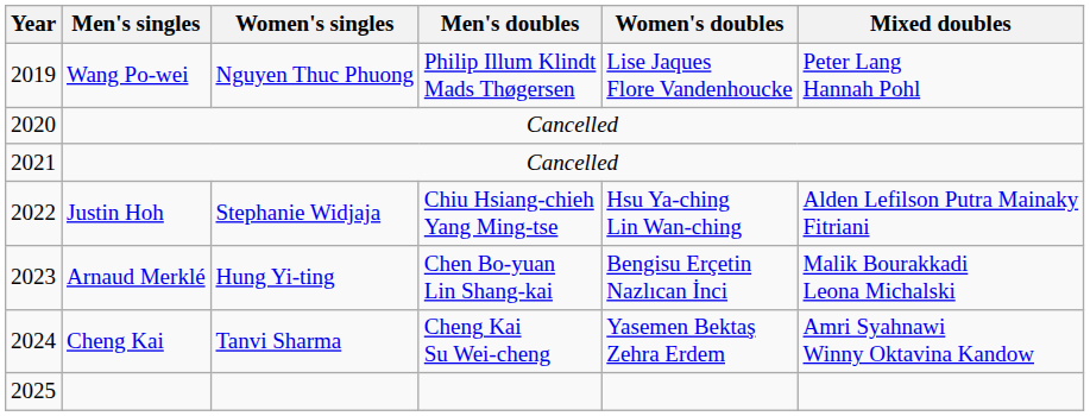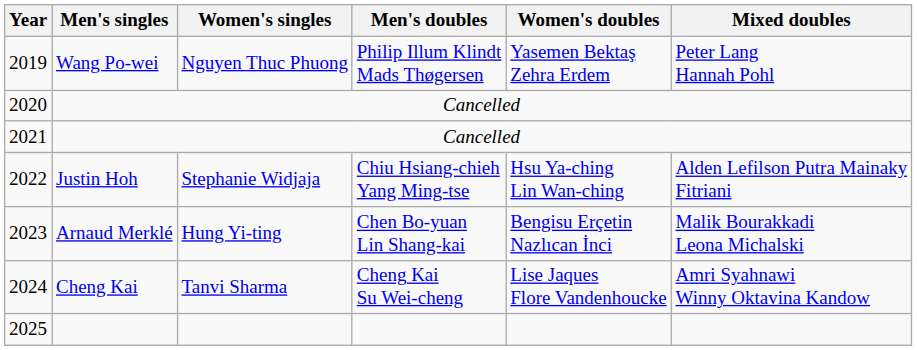 <table class=wikitable style="font-size:90%">
 <tr>
 <th>Year</th>
 <th>Men's singles</th>
 <th>Women's singles</th>
 <th>Men's doubles</th>
 <th>Women's doubles</th>
 <th>Mixed doubles</th>
 </tr>
 <tr>
 <td>2019</td>
 <td> <a href='#'>Wang Po-wei</a></td>
 <td> <a href='#'>Nguyen Thuc Phuong</a></td>
 <td> <a href='#'>Philip Illum Klindt</a><br> <a href='#'>Mads Thøgersen</a></td>
-<td> <a href='#'>Lise Jaques</a><br> <a href='#'>Flore Vandenhoucke</a></td>
+<td> <a href='#'>Yasemen Bektaş</a><br> <a href='#'>Zehra Erdem</a></td>
 <td> <a href='#'>Peter Lang</a><br> <a href='#'>Hannah Pohl</a></td>
 </tr>
 <tr>
 <td>2020</td>
 <td colspan="5" align="center"><em>Cancelled</em></td>
 </tr>
 <tr>
 <td>2021</td>
 <td colspan="5" align="center"><em>Cancelled</em> </td>
 </tr>
 <tr>
 <td>2022</td>
 <td> <a href='#'>Justin Hoh</a></td>
 <td> <a href='#'>Stephanie Widjaja</a></td>
 <td> <a href='#'>Chiu Hsiang-chieh</a><br> <a href='#'>Yang Ming-tse</a></td>
 <td> <a href='#'>Hsu Ya-ching</a><br> <a href='#'>Lin Wan-ching</a></td>
 <td> <a href='#'>Alden Lefilson Putra Mainaky</a><br> <a href='#'>Fitriani</a></td>
 </tr>
 <tr>
 <td>2023</td>
 <td> <a href='#'>Arnaud Merklé</a></td>
 <td> <a href='#'>Hung Yi-ting</a></td>
 <td> <a href='#'>Chen Bo-yuan</a><br> <a href='#'>Lin Shang-kai</a></td>
 <td> <a href='#'>Bengisu Erçetin</a><br> <a href='#'>Nazlıcan İnci</a></td>
 <td> <a href='#'>Malik Bourakkadi</a><br> <a href='#'>Leona Michalski</a></td>
 </tr>
 <tr>
 <td>2024</td>
 <td> <a href='#'>Cheng Kai</a></td>
 <td> <a href='#'>Tanvi Sharma</a></td>
 <td> <a href='#'>Cheng Kai</a><br> <a href='#'>Su Wei-cheng</a></td>
-<td> <a href='#'>Yasemen Bektaş</a><br> <a href='#'>Zehra Erdem</a></td>
+<td> <a href='#'>Lise Jaques</a><br> <a href='#'>Flore Vandenhoucke</a></td>
 <td> <a href='#'>Amri Syahnawi</a><br> <a href='#'>Winny Oktavina Kandow</a></td>
 </tr>
 <tr>
 <td>2025</td>
 <td></td>
 <td></td>
 <td> <br></td>
 <td> <br></td>
 <td> <br></td>
 </tr>
 </table>
